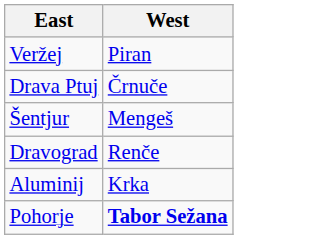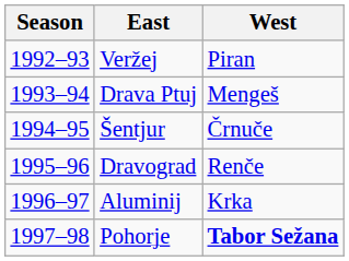 <table class="wikitable">
 <tr>
+<th>Season</th>
 <th>East</th>
 <th>West</th>
 </tr>
 <tr>
+<td><a href='#'>1992–93</a></td>
 <td><a href='#'>Veržej</a></td>
 <td><a href='#'>Piran</a></td>
 </tr>
 <tr>
+<td><a href='#'>1993–94</a></td>
 <td><a href='#'>Drava Ptuj</a></td>
+<td><a href='#'>Mengeš</a></td>
+</tr>
+<tr>
+<td><a href='#'>1994–95</a></td>
+<td><a href='#'>Šentjur</a></td>
 <td><a href='#'>Črnuče</a></td>
 </tr>
 <tr>
-<td><a href='#'>Šentjur</a></td>
-<td><a href='#'>Mengeš</a></td>
-</tr>
-<tr>
+<td><a href='#'>1995–96</a></td>
 <td><a href='#'>Dravograd</a></td>
 <td><a href='#'>Renče</a></td>
 </tr>
 <tr>
+<td><a href='#'>1996–97</a></td>
 <td><a href='#'>Aluminij</a></td>
 <td><a href='#'>Krka</a></td>
 </tr>
 <tr>
+<td><a href='#'>1997–98</a></td>
 <td><a href='#'>Pohorje</a></td>
 <td><strong><a href='#'>Tabor Sežana</a></strong></td>
 </tr>
 </table>
